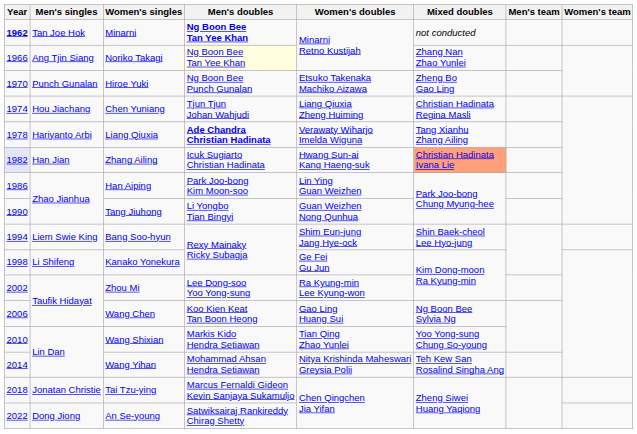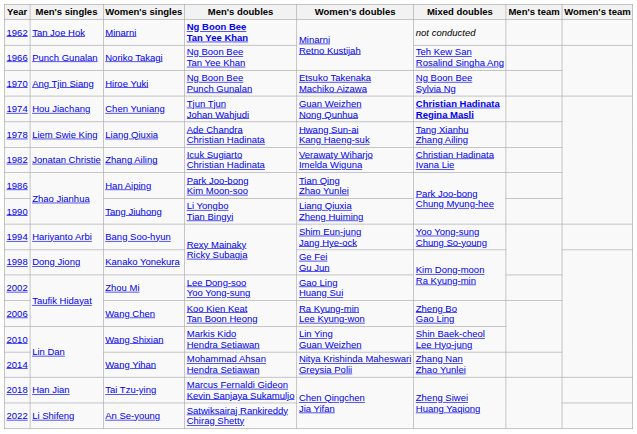 <table class="wikitable sortable" style="font-size:90%">
 <tr>
 <th>Year</th>
 <th>Men's singles</th>
 <th>Women's singles</th>
 <th>Men's doubles</th>
 <th>Women's doubles</th>
 <th>Mixed doubles</th>
 <th>Men's team</th>
 <th>Women's team</th>
 </tr>
 <tr>
-<td><strong><a href='#'>1962</a></strong></td>
+<td><a href='#'>1962</a></td>
 <td> <a href='#'>Tan Joe Hok</a></td>
 <td> <a href='#'>Minarni</a></td>
 <td><strong> <a href='#'>Ng Boon Bee</a> <br>  <a href='#'>Tan Yee Khan</a></strong></td>
 <td rowspan="2"> <a href='#'>Minarni</a> <br>  <a href='#'>Retno Kustijah</a></td>
 <td><em>not conducted</em></td>
 <td></td>
 <td></td>
 </tr>
 <tr>
 <td><a href='#'>1966</a></td>
-<td> <a href='#'>Ang Tjin Siang</a></td>
+<td> <a href='#'>Punch Gunalan</a></td>
 <td> <a href='#'>Noriko Takagi</a></td>
-<td style="background: lightyellow;"> <a href='#'>Ng Boon Bee</a> <br>  <a href='#'>Tan Yee Khan</a></td>
-<td> <a href='#'>Zhang Nan</a> <br>  <a href='#'>Zhao Yunlei</a></td>
+<td> <a href='#'>Ng Boon Bee</a> <br>  <a href='#'>Tan Yee Khan</a></td>
+<td> <a href='#'>Teh Kew San</a> <br>  <a href='#'>Rosalind Singha Ang</a></td>
 <td></td>
 <td rowspan="2"></td>
 </tr>
 <tr>
 <td><a href='#'>1970</a></td>
-<td> <a href='#'>Punch Gunalan</a></td>
+<td> <a href='#'>Ang Tjin Siang</a></td>
 <td> <a href='#'>Hiroe Yuki</a></td>
 <td> <a href='#'>Ng Boon Bee</a> <br>  <a href='#'>Punch Gunalan</a></td>
 <td> <a href='#'>Etsuko Takenaka</a> <br>  <a href='#'>Machiko Aizawa</a></td>
-<td> <a href='#'>Zheng Bo</a> <br>  <a href='#'>Gao Ling</a></td>
+<td> <a href='#'>Ng Boon Bee</a> <br>  <a href='#'>Sylvia Ng</a></td>
 <td></td>
 </tr>
 <tr>
 <td><a href='#'>1974</a></td>
 <td> <a href='#'>Hou Jiachang</a></td>
 <td> <a href='#'>Chen Yuniang</a></td>
 <td> <a href='#'>Tjun Tjun</a> <br>  <a href='#'>Johan Wahjudi</a></td>
-<td> <a href='#'>Liang Qiuxia</a> <br>  <a href='#'>Zheng Huiming</a></td>
-<td> <a href='#'>Christian Hadinata</a> <br>  <a href='#'>Regina Masli</a></td>
+<td> <a href='#'>Guan Weizhen</a> <br>  <a href='#'>Nong Qunhua</a></td>
+<td><strong> <a href='#'>Christian Hadinata</a> <br>  <a href='#'>Regina Masli</a></strong></td>
 <td></td>
 <td rowspan="5"></td>
 </tr>
 <tr>
 <td><a href='#'>1978</a></td>
-<td> <a href='#'>Hariyanto Arbi</a></td>
+<td> <a href='#'>Liem Swie King</a></td>
 <td> <a href='#'>Liang Qiuxia</a></td>
-<td><strong> <a href='#'>Ade Chandra</a> <br>  <a href='#'>Christian Hadinata</a></strong></td>
-<td> <a href='#'>Verawaty Wiharjo</a> <br>  <a href='#'>Imelda Wiguna</a></td>
+<td> <a href='#'>Ade Chandra</a> <br>  <a href='#'>Christian Hadinata</a></td>
+<td> <a href='#'>Hwang Sun-ai</a> <br>  <a href='#'>Kang Haeng-suk</a></td>
 <td> <a href='#'>Tang Xianhu</a> <br>  <a href='#'>Zhang Ailing</a></td>
 <td></td>
 </tr>
 <tr>
-<td style="background: lavender;"><a href='#'>1982</a></td>
-<td> <a href='#'>Han Jian</a></td>
+<td><a href='#'>1982</a></td>
+<td> <a href='#'>Jonatan Christie</a></td>
 <td> <a href='#'>Zhang Ailing</a></td>
 <td> <a href='#'>Icuk Sugiarto</a> <br>  <a href='#'>Christian Hadinata</a></td>
-<td> <a href='#'>Hwang Sun-ai</a> <br>  <a href='#'>Kang Haeng-suk</a></td>
-<td style="background: lightsalmon;"> <a href='#'>Christian Hadinata</a> <br>  <a href='#'>Ivana Lie</a></td>
+<td> <a href='#'>Verawaty Wiharjo</a> <br>  <a href='#'>Imelda Wiguna</a></td>
+<td> <a href='#'>Christian Hadinata</a> <br>  <a href='#'>Ivana Lie</a></td>
 <td></td>
 </tr>
 <tr>
 <td><a href='#'>1986</a></td>
 <td rowspan="2"> <a href='#'>Zhao Jianhua</a></td>
 <td> <a href='#'>Han Aiping</a></td>
 <td> <a href='#'>Park Joo-bong</a> <br>  <a href='#'>Kim Moon-soo</a></td>
-<td> <a href='#'>Lin Ying</a> <br>  <a href='#'>Guan Weizhen</a></td>
+<td> <a href='#'>Tian Qing</a> <br>  <a href='#'>Zhao Yunlei</a></td>
 <td rowspan="2"> <a href='#'>Park Joo-bong</a> <br>  <a href='#'>Chung Myung-hee</a></td>
 <td></td>
 </tr>
 <tr>
 <td><a href='#'>1990</a></td>
 <td> <a href='#'>Tang Jiuhong</a></td>
 <td> <a href='#'>Li Yongbo</a> <br>  <a href='#'>Tian Bingyi</a></td>
-<td> <a href='#'>Guan Weizhen</a> <br>  <a href='#'>Nong Qunhua</a></td>
+<td> <a href='#'>Liang Qiuxia</a> <br>  <a href='#'>Zheng Huiming</a></td>
 <td></td>
 </tr>
 <tr>
 <td><a href='#'>1994</a></td>
-<td> <a href='#'>Liem Swie King</a></td>
+<td> <a href='#'>Hariyanto Arbi</a></td>
 <td> <a href='#'>Bang Soo-hyun</a></td>
 <td rowspan="2"> <a href='#'>Rexy Mainaky</a> <br>  <a href='#'>Ricky Subagja</a></td>
 <td> <a href='#'>Shim Eun-jung</a> <br>  <a href='#'>Jang Hye-ock</a></td>
-<td> <a href='#'>Shin Baek-cheol</a> <br>  <a href='#'>Lee Hyo-jung</a></td>
+<td> <a href='#'>Yoo Yong-sung</a> <br>  <a href='#'>Chung So-young</a></td>
 <td rowspan="2"></td>
 <td></td>
 </tr>
 <tr>
 <td><a href='#'>1998</a></td>
-<td> <a href='#'>Li Shifeng</a></td>
+<td> <a href='#'>Dong Jiong</a></td>
 <td> <a href='#'>Kanako Yonekura</a></td>
 <td> <a href='#'>Ge Fei</a> <br>  <a href='#'>Gu Jun</a></td>
 <td rowspan="2"> <a href='#'>Kim Dong-moon</a> <br>  <a href='#'>Ra Kyung-min</a></td>
 <td rowspan="5"></td>
 </tr>
 <tr>
 <td><a href='#'>2002</a></td>
 <td rowspan="2"> <a href='#'>Taufik Hidayat</a></td>
 <td> <a href='#'>Zhou Mi</a></td>
 <td> <a href='#'>Lee Dong-soo</a> <br>  <a href='#'>Yoo Yong-sung</a></td>
-<td> <a href='#'>Ra Kyung-min</a> <br>  <a href='#'>Lee Kyung-won</a></td>
+<td> <a href='#'>Gao Ling</a> <br>  <a href='#'>Huang Sui</a></td>
 <td></td>
 </tr>
 <tr>
 <td><a href='#'>2006</a></td>
 <td> <a href='#'>Wang Chen</a></td>
 <td> <a href='#'>Koo Kien Keat</a> <br>  <a href='#'>Tan Boon Heong</a></td>
-<td> <a href='#'>Gao Ling</a> <br>  <a href='#'>Huang Sui</a></td>
-<td> <a href='#'>Ng Boon Bee</a> <br>  <a href='#'>Sylvia Ng</a></td>
+<td> <a href='#'>Ra Kyung-min</a> <br>  <a href='#'>Lee Kyung-won</a></td>
+<td> <a href='#'>Zheng Bo</a> <br>  <a href='#'>Gao Ling</a></td>
 <td rowspan="2"></td>
 </tr>
 <tr>
 <td><a href='#'>2010</a></td>
 <td rowspan="2"> <a href='#'>Lin Dan</a></td>
 <td> <a href='#'>Wang Shixian</a></td>
 <td> <a href='#'>Markis Kido</a> <br>  <a href='#'>Hendra Setiawan</a></td>
-<td> <a href='#'>Tian Qing</a> <br>  <a href='#'>Zhao Yunlei</a></td>
-<td> <a href='#'>Yoo Yong-sung</a> <br>  <a href='#'>Chung So-young</a></td>
+<td> <a href='#'>Lin Ying</a> <br>  <a href='#'>Guan Weizhen</a></td>
+<td> <a href='#'>Shin Baek-cheol</a> <br>  <a href='#'>Lee Hyo-jung</a></td>
 </tr>
 <tr>
 <td><a href='#'>2014</a></td>
 <td> <a href='#'>Wang Yihan</a></td>
 <td> <a href='#'>Mohammad Ahsan</a> <br>  <a href='#'>Hendra Setiawan</a></td>
 <td> <a href='#'>Nitya Krishinda Maheswari</a> <br>  <a href='#'>Greysia Polii</a></td>
-<td> <a href='#'>Teh Kew San</a> <br>  <a href='#'>Rosalind Singha Ang</a></td>
+<td> <a href='#'>Zhang Nan</a> <br>  <a href='#'>Zhao Yunlei</a></td>
 <td></td>
 </tr>
 <tr>
 <td><a href='#'>2018</a></td>
-<td> <a href='#'>Jonatan Christie</a></td>
+<td> <a href='#'>Han Jian</a></td>
 <td> <a href='#'>Tai Tzu-ying</a></td>
 <td> <a href='#'>Marcus Fernaldi Gideon</a> <br>  <a href='#'>Kevin Sanjaya Sukamuljo</a></td>
 <td rowspan="2"> <a href='#'>Chen Qingchen</a> <br>  <a href='#'>Jia Yifan</a></td>
 <td rowspan="2"> <a href='#'>Zheng Siwei</a> <br>  <a href='#'>Huang Yaqiong</a></td>
 <td rowspan="2"></td>
 <td></td>
 </tr>
 <tr>
 <td><a href='#'>2022</a></td>
-<td> <a href='#'>Dong Jiong</a></td>
+<td> <a href='#'>Li Shifeng</a></td>
 <td> <a href='#'>An Se-young</a></td>
 <td> <a href='#'>Satwiksairaj Rankireddy</a> <br>  <a href='#'>Chirag Shetty</a></td>
 <td></td>
 </tr>
 </table>
